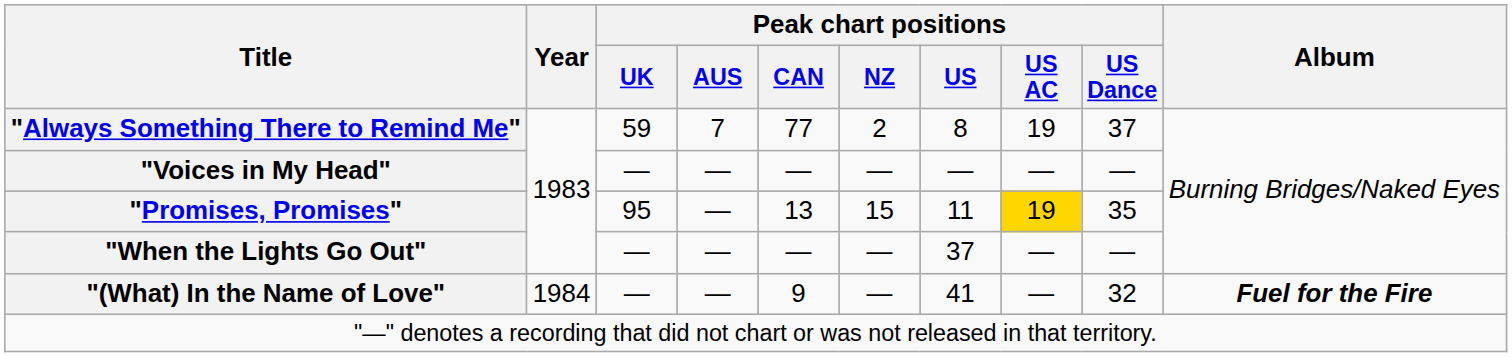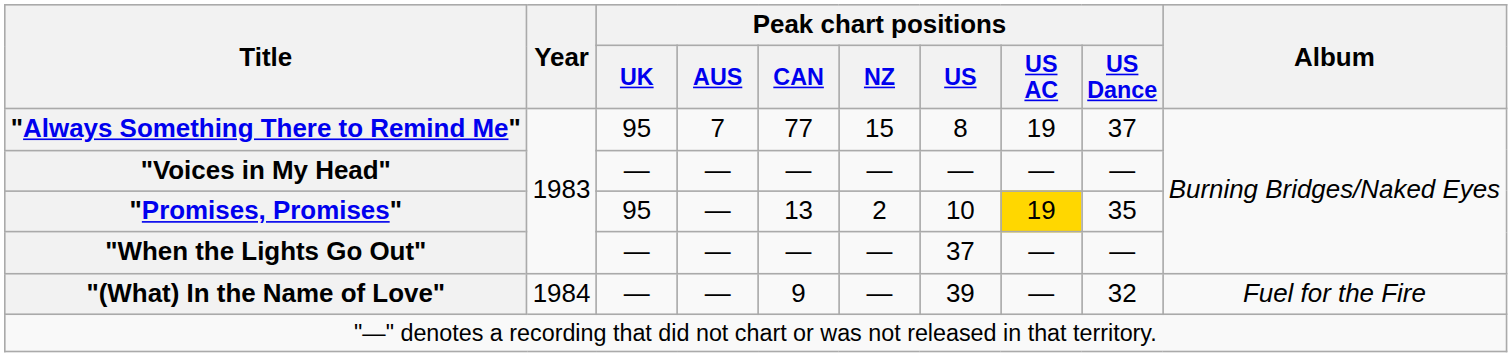 <table class="wikitable plainrowheaders" style="text-align:center;">
 <tr>
 <th scope="col" rowspan="2">Title</th>
 <th scope="col" rowspan="2">Year</th>
 <th scope="col" colspan="7">Peak chart positions</th>
 <th scope="col" rowspan="2">Album</th>
 </tr>
 <tr>
 <th scope="col" style="width:3em;font-size:90%;"><a href='#'>UK</a><br></th>
 <th scope="col" style="width:3em;font-size:90%;"><a href='#'>AUS</a><br></th>
 <th scope="col" style="width:3em;font-size:90%;"><a href='#'>CAN</a></th>
 <th scope="col" style="width:3em;font-size:90%;"><a href='#'>NZ</a><br></th>
 <th scope="col" style="width:3em;font-size:90%;"><a href='#'>US</a></th>
 <th scope="col" style="width:3em;font-size:90%;"><a href='#'>US<br>AC</a></th>
 <th scope="col" style="width:3em;font-size:90%;"><a href='#'>US<br>Dance</a></th>
 </tr>
 <tr>
 <th scope="row">"<a href='#'>Always Something There to Remind Me</a>"</th>
 <td rowspan=4>1983</td>
-<td align=center>59</td>
+<td align=center>95</td>
 <td align=center>7</td>
 <td align=center>77</td>
-<td align=center>2</td>
+<td align=center>15</td>
 <td align=center>8</td>
 <td align=center>19</td>
 <td align=center>37</td>
 <td rowspan=4><em>Burning Bridges/Naked Eyes</em></td>
 </tr>
 <tr>
 <th scope="row">"Voices in My Head"</th>
 <td align=center>—</td>
 <td align=center>—</td>
 <td align=center>—</td>
 <td align=center>—</td>
 <td align=center>—</td>
 <td align=center>—</td>
 <td align=center>—</td>
 </tr>
 <tr>
 <th scope="row">"<a href='#'>Promises, Promises</a>"</th>
 <td align=center>95</td>
 <td align=center>—</td>
 <td align=center>13</td>
-<td align=center>15</td>
-<td align=center>11</td>
+<td align=center>2</td>
+<td align=center>10</td>
 <td align=center style="background: gold;">19</td>
 <td align=center>35</td>
 </tr>
 <tr>
 <th scope="row">"When the Lights Go Out"</th>
 <td align=center>—</td>
 <td align=center>—</td>
 <td align=center>—</td>
 <td align=center>—</td>
 <td align=center>37</td>
 <td align=center>—</td>
 <td align=center>—</td>
 </tr>
 <tr>
 <th scope="row">"(What) In the Name of Love"</th>
 <td>1984</td>
 <td align=center>—</td>
 <td align=center>—</td>
 <td align=center>9</td>
 <td align=center>—</td>
-<td align=center>41</td>
+<td align=center>39</td>
 <td align=center>—</td>
 <td align=center>32</td>
-<td><strong><em>Fuel for the Fire</em></strong></td>
+<td><em>Fuel for the Fire</em></td>
 </tr>
 <tr>
 <td colspan="10" style="text-align:center; font-size:90%;">"—" denotes a recording that did not chart or was not released in that territory.</td>
 </tr>
 </table>
